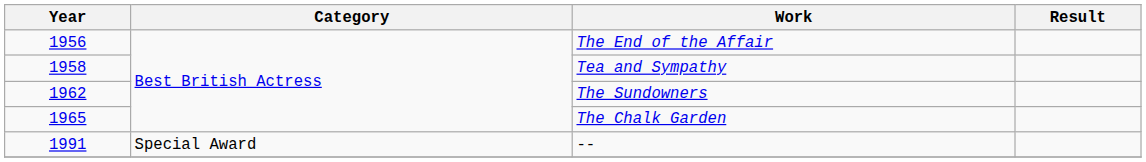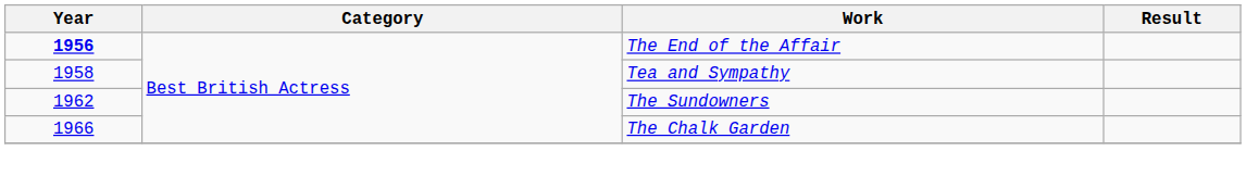 <table class="wikitable" width="75%" cellpadding="5">
 <tr>
 <th width="10%">Year</th>
 <th width="35%">Category</th>
 <th width="35%">Work</th>
 <th width="10%">Result</th>
 </tr>
 <tr>
-<td style="text-align:center;"><a href='#'>1956</a></td>
+<td style="text-align:center;"><strong><a href='#'>1956</a></strong></td>
 <td rowspan="4"><a href='#'>Best British Actress</a></td>
 <td><em><a href='#'>The End of the Affair</a></em></td>
 <td></td>
 </tr>
 <tr>
 <td style="text-align:center;"><a href='#'>1958</a></td>
 <td><em><a href='#'>Tea and Sympathy</a></em></td>
 <td></td>
 </tr>
 <tr>
 <td style="text-align:center;"><a href='#'>1962</a></td>
 <td><em><a href='#'>The Sundowners</a></em></td>
 <td></td>
 </tr>
 <tr>
-<td style="text-align:center;"><a href='#'>1965</a></td>
+<td style="text-align:center;"><a href='#'>1966</a></td>
 <td><em><a href='#'>The Chalk Garden</a></em></td>
-<td></td>
-</tr>
-<tr>
-<td style="text-align:center;"><a href='#'>1991</a></td>
-<td>Special Award</td>
-<td>--</td>
 <td></td>
 </tr>
 <tr>
 </tr>
 </table>
